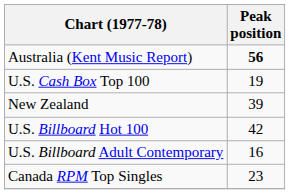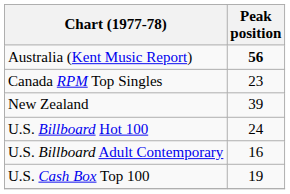 <table class="wikitable sortable">
 <tr>
 <th>Chart (1977-78)</th>
 <th>Peak<br>position</th>
 </tr>
 <tr>
 <td>Australia (<a href='#'>Kent Music Report</a>)</td>
 <td style="text-align:center;"><strong>56</strong></td>
 </tr>
 <tr>
-<td>U.S. <a href='#'><em>Cash Box</em></a> Top 100</td>
-<td align="center">19</td>
+<td>Canada <em><a href='#'>RPM</a></em> Top Singles</td>
+<td style="text-align:center;">23</td>
 </tr>
 <tr>
 <td>New Zealand </td>
 <td style="text-align:center;">39</td>
 </tr>
 <tr>
 <td>U.S. <em><a href='#'>Billboard</a></em> <a href='#'>Hot 100</a></td>
-<td style="text-align:center;">42</td>
+<td style="text-align:center;">24</td>
 </tr>
 <tr>
 <td>U.S. <em>Billboard</em> <a href='#'>Adult Contemporary</a></td>
 <td align="center">16</td>
 </tr>
 <tr>
-<td>Canada <em><a href='#'>RPM</a></em> Top Singles</td>
-<td style="text-align:center;">23</td>
+<td>U.S. <a href='#'><em>Cash Box</em></a> Top 100</td>
+<td align="center">19</td>
 </tr>
 <tr>
 </tr>
 </table>
